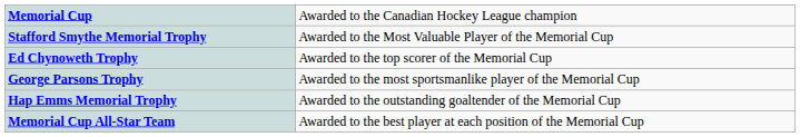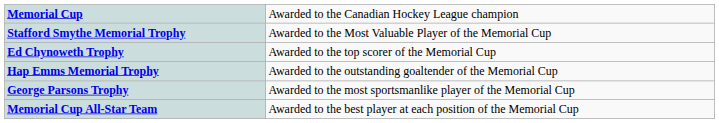 <table class="wikitable" width="75%">
 <tr>
 <td style="font-weight:bold; background-color:#ccdddd;"><a href='#'>Memorial Cup</a></td>
 <td>Awarded to the Canadian Hockey League champion</td>
 </tr>
 <tr>
 <td style="font-weight:bold; background-color:#ccdddd;"><a href='#'>Stafford Smythe Memorial Trophy</a></td>
 <td>Awarded to the Most Valuable Player of the Memorial Cup</td>
 </tr>
 <tr>
 <td style="font-weight:bold; background-color:#ccdddd;"><a href='#'>Ed Chynoweth Trophy</a></td>
 <td>Awarded to the top scorer of the Memorial Cup</td>
 </tr>
 <tr>
+<td style="font-weight:bold; background-color:#ccdddd;"><a href='#'>Hap Emms Memorial Trophy</a></td>
+<td>Awarded to the outstanding goaltender of the Memorial Cup</td>
+</tr>
+<tr>
 <td style="font-weight:bold; background-color:#ccdddd;"><a href='#'>George Parsons Trophy</a></td>
 <td>Awarded to the most sportsmanlike player of the Memorial Cup</td>
-</tr>
-<tr>
-<td style="font-weight:bold; background-color:#ccdddd;"><a href='#'>Hap Emms Memorial Trophy</a></td>
-<td>Awarded to the outstanding goaltender of the Memorial Cup</td>
 </tr>
 <tr>
 <td style="font-weight:bold; background-color:#ccdddd;"><a href='#'>Memorial Cup All-Star Team</a></td>
 <td>Awarded to the best player at each position of the Memorial Cup</td>
 </tr>
 </table>
